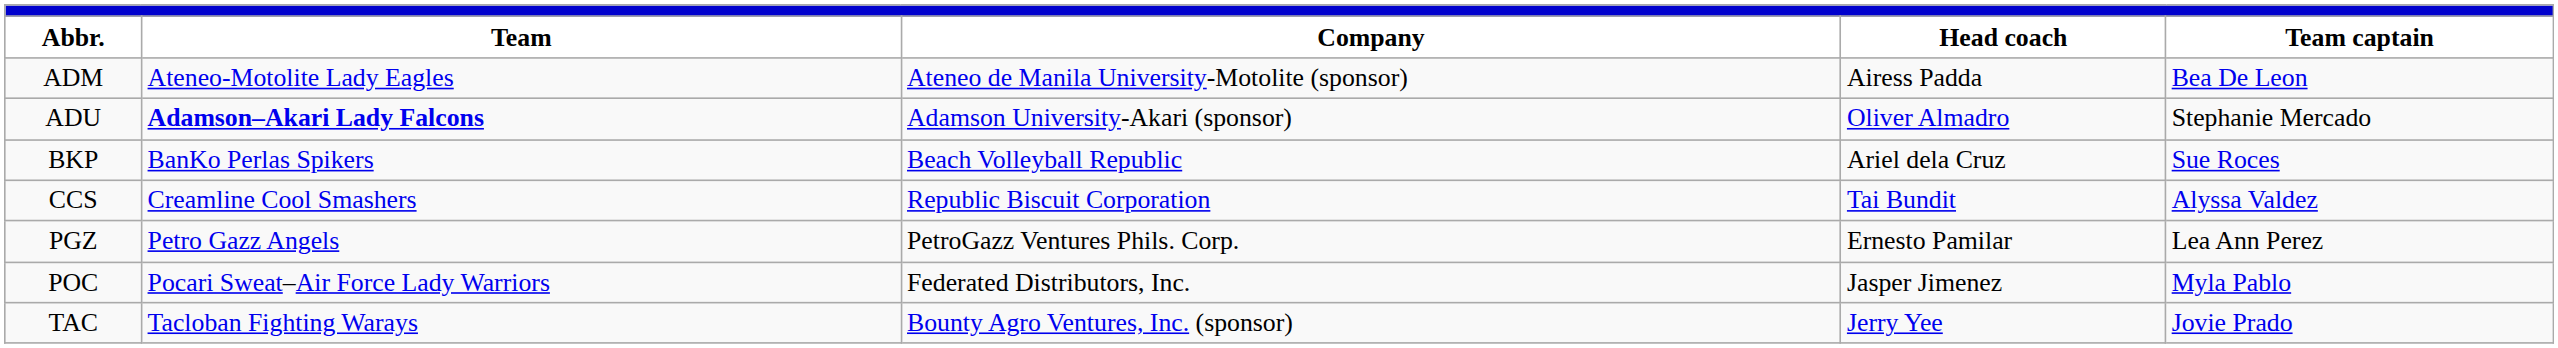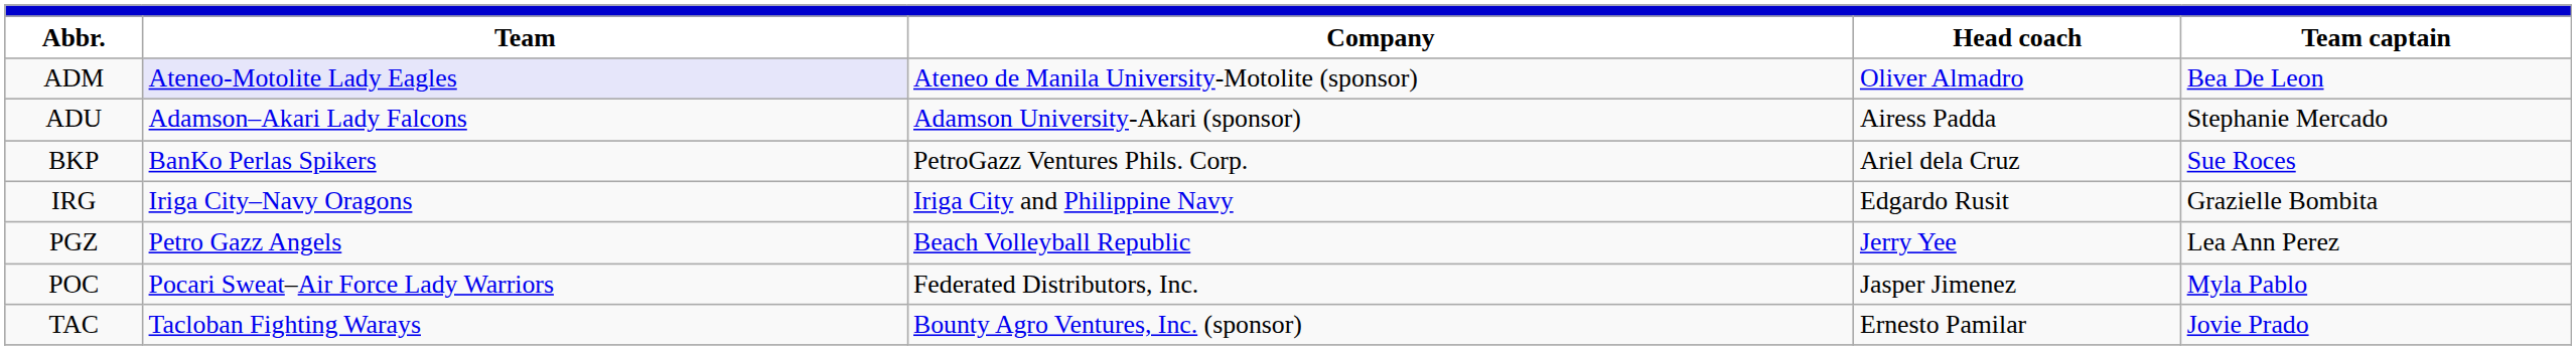 <table class="wikitable" style="width:100%; text-align:left">
 <tr>
 <th style=background:#0000CD colspan=5><span></span></th>
 </tr>
 <tr>
 <th style="background:white">Abbr.</th>
 <th style="background:white">Team</th>
 <th style="background:white">Company</th>
 <th style="background:white">Head coach</th>
 <th style="background:white">Team captain</th>
 </tr>
 <tr>
 <td style="text-align:center;">ADM</td>
-<td><a href='#'>Ateneo-Motolite Lady Eagles</a></td>
+<td style="background: lavender;"><a href='#'>Ateneo-Motolite Lady Eagles</a></td>
 <td><a href='#'>Ateneo de Manila University</a>-Motolite (sponsor)</td>
-<td> Airess Padda</td>
+<td> <a href='#'>Oliver Almadro</a></td>
 <td> <a href='#'>Bea De Leon</a></td>
 </tr>
 <tr>
 <td style="text-align:center;">ADU</td>
-<td><strong><a href='#'>Adamson–Akari Lady Falcons</a></strong></td>
+<td><a href='#'>Adamson–Akari Lady Falcons</a></td>
 <td><a href='#'>Adamson University</a>-Akari (sponsor)</td>
-<td> <a href='#'>Oliver Almadro</a></td>
+<td> Airess Padda</td>
 <td> Stephanie Mercado</td>
 </tr>
 <tr>
 <td style="text-align:center;">BKP</td>
 <td><a href='#'>BanKo Perlas Spikers</a></td>
-<td><a href='#'>Beach Volleyball Republic</a></td>
+<td>PetroGazz Ventures Phils. Corp.</td>
 <td> Ariel dela Cruz</td>
 <td> <a href='#'>Sue Roces</a></td>
 </tr>
 <tr>
-<td style="text-align:center;">CCS</td>
-<td><a href='#'>Creamline Cool Smashers</a></td>
-<td><a href='#'>Republic Biscuit Corporation</a></td>
-<td> <a href='#'>Tai Bundit</a></td>
-<td> <a href='#'>Alyssa Valdez</a></td>
+<td style="text-align:center;">IRG</td>
+<td><a href='#'>Iriga City–Navy Oragons</a></td>
+<td><a href='#'>Iriga City</a> and <a href='#'>Philippine Navy</a></td>
+<td> Edgardo Rusit</td>
+<td> Grazielle Bombita</td>
 </tr>
 <tr>
 <td style="text-align:center;">PGZ</td>
 <td><a href='#'>Petro Gazz Angels</a></td>
-<td>PetroGazz Ventures Phils. Corp.</td>
-<td> Ernesto Pamilar</td>
+<td><a href='#'>Beach Volleyball Republic</a></td>
+<td> <a href='#'>Jerry Yee</a></td>
 <td> Lea Ann Perez</td>
 </tr>
 <tr>
 <td style="text-align:center;">POC</td>
 <td><a href='#'>Pocari Sweat</a>–<a href='#'>Air Force Lady Warriors</a></td>
 <td>Federated Distributors, Inc.</td>
 <td> Jasper Jimenez</td>
 <td> <a href='#'>Myla Pablo</a></td>
 </tr>
 <tr>
 <td style="text-align:center;">TAC</td>
 <td><a href='#'>Tacloban Fighting Warays</a></td>
 <td><a href='#'>Bounty Agro Ventures, Inc.</a> (sponsor)</td>
-<td> <a href='#'>Jerry Yee</a></td>
+<td> Ernesto Pamilar</td>
 <td> <a href='#'>Jovie Prado</a></td>
 </tr>
 </table>
